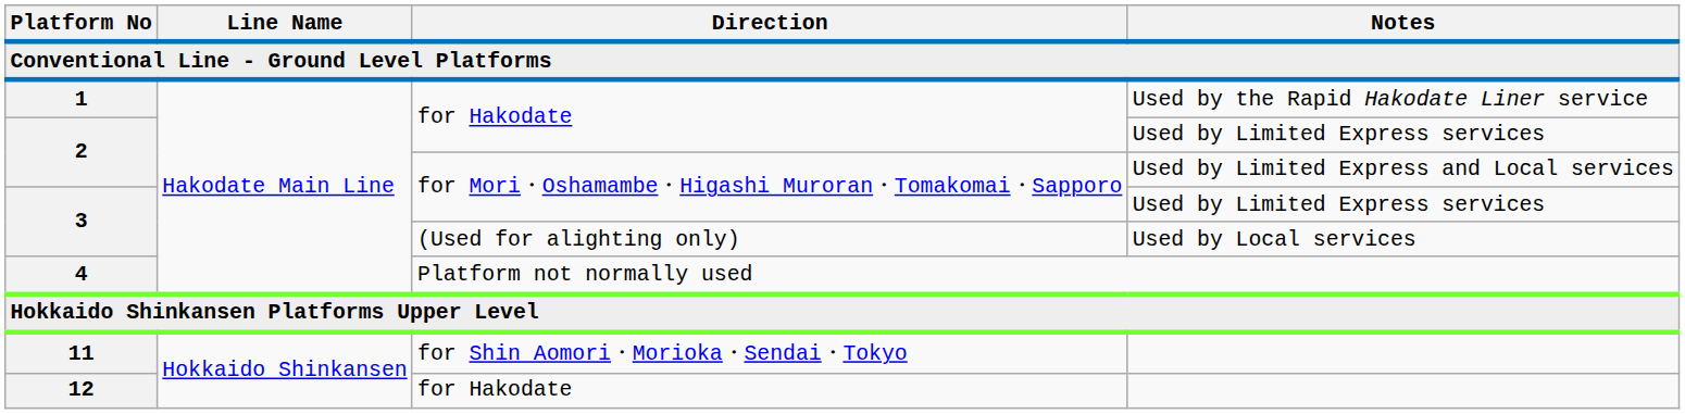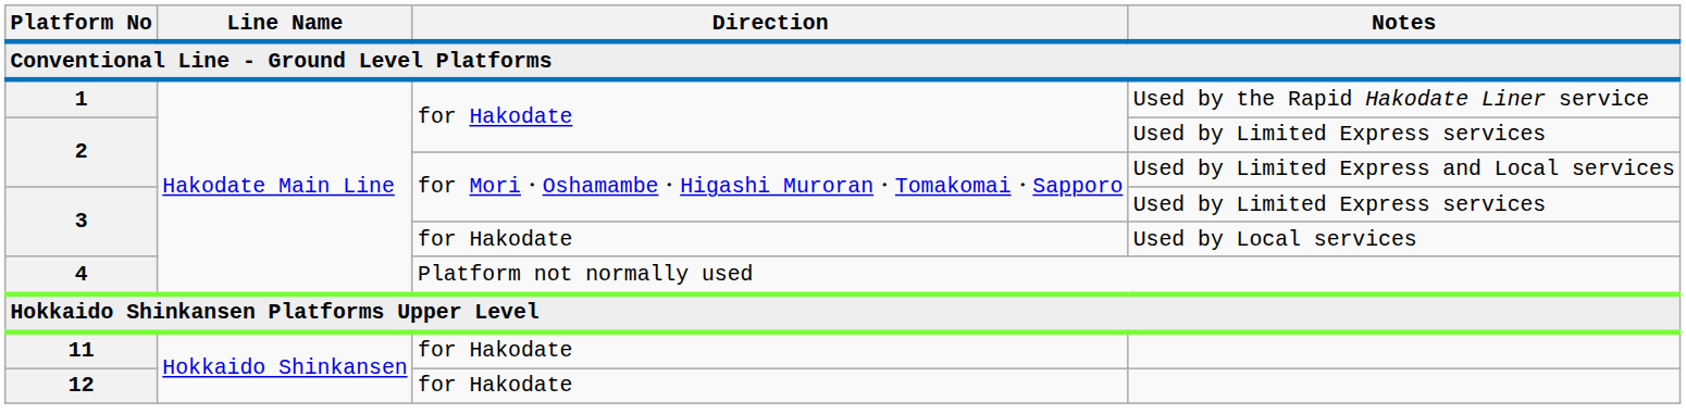 <table class="wikitable">
 <tr>
 <th nowrap="nowrap">Platform No </th>
 <th>Line Name</th>
 <th>Direction</th>
 <th>Notes</th>
 </tr>
 <tr>
 <td colspan="5" style="background-color:#eee; border-top:solid 3px #0072bc; border-bottom:solid 3px #0072bc;"><strong>Conventional Line - Ground Level Platforms</strong></td>
 </tr>
 <tr>
 <th>1</th>
 <td rowspan="6"> <a href='#'>Hakodate Main Line</a></td>
 <td rowspan="2">for <a href='#'>Hakodate</a></td>
 <td>Used by the Rapid <em>Hakodate Liner</em> service</td>
 </tr>
 <tr>
 <th rowspan="2">2</th>
 <td>Used by Limited Express services</td>
 </tr>
 <tr>
 <td rowspan="2">for <a href='#'>Mori</a>・<a href='#'>Oshamambe</a>・<a href='#'>Higashi Muroran</a>・<a href='#'>Tomakomai</a>・<a href='#'>Sapporo</a></td>
 <td>Used by Limited Express and Local services</td>
 </tr>
 <tr>
 <th rowspan="2">3</th>
 <td>Used by Limited Express services</td>
 </tr>
 <tr>
-<td>(Used for alighting only)</td>
+<td>for Hakodate</td>
 <td>Used by Local services</td>
 </tr>
 <tr>
 <th>4</th>
 <td colspan="3">Platform not normally used</td>
 </tr>
 <tr>
 <td colspan="5" style="background-color:#eee; border-top:solid 3px #74ff33; border-bottom:solid 3px #74ff33;"><strong>Hokkaido Shinkansen Platforms  Upper Level</strong></td>
 </tr>
 <tr>
 <th>11</th>
 <td rowspan="2"> <a href='#'>Hokkaido Shinkansen</a></td>
-<td>for <a href='#'>Shin Aomori</a>・<a href='#'>Morioka</a>・<a href='#'>Sendai</a>・<a href='#'>Tokyo</a></td>
+<td>for Hakodate</td>
 <td></td>
 </tr>
 <tr>
 <th>12</th>
 <td>for Hakodate</td>
 <td></td>
 </tr>
 </table>
